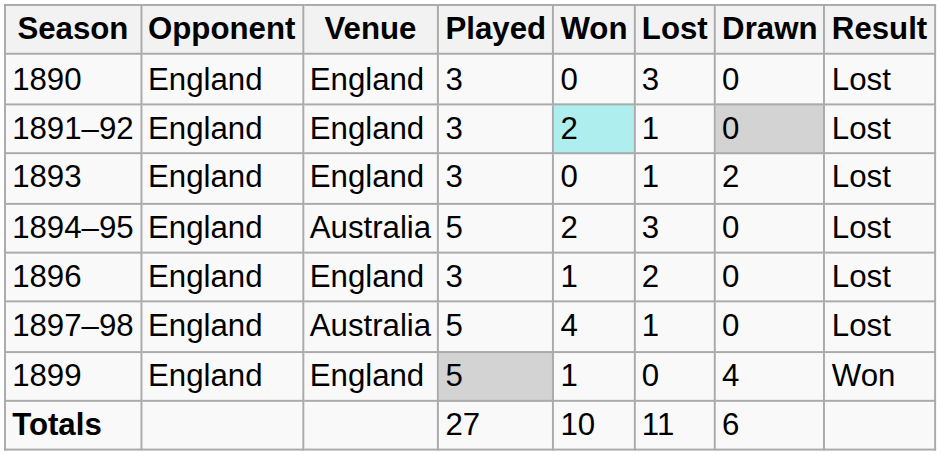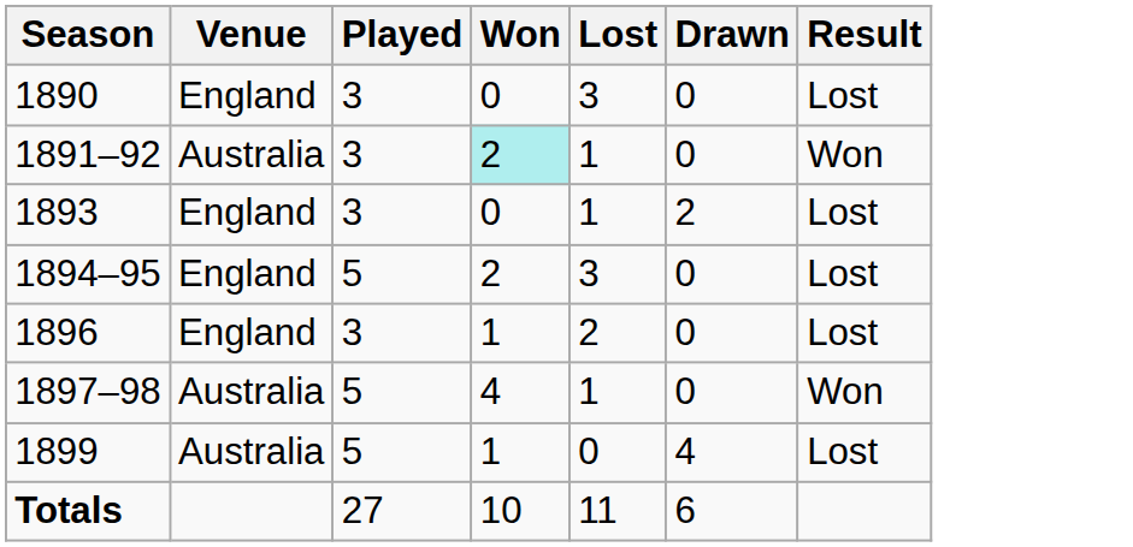 <table class="wikitable">
 <tr style="background:#efefef;">
 <th>Season</th>
-<th>Opponent</th>
 <th>Venue</th>
 <th>Played</th>
 <th>Won</th>
 <th>Lost</th>
 <th>Drawn</th>
 <th>Result</th>
 </tr>
 <tr>
 <td>1890</td>
 <td>England</td>
-<td>England</td>
 <td>3</td>
 <td>0</td>
 <td>3</td>
 <td>0</td>
 <td>Lost</td>
 </tr>
 <tr>
 <td>1891–92</td>
-<td>England</td>
-<td>England</td>
+<td>Australia</td>
 <td>3</td>
 <td style="background: paleturquoise;">2</td>
 <td>1</td>
-<td style="background: lightgrey;">0</td>
-<td>Lost</td>
+<td>0</td>
+<td>Won</td>
 </tr>
 <tr>
 <td>1893</td>
-<td>England</td>
 <td>England</td>
 <td>3</td>
 <td>0</td>
 <td>1</td>
 <td>2</td>
 <td>Lost</td>
 </tr>
 <tr>
 <td>1894–95</td>
 <td>England</td>
-<td>Australia</td>
 <td>5</td>
 <td>2</td>
 <td>3</td>
 <td>0</td>
 <td>Lost</td>
 </tr>
 <tr>
 <td>1896</td>
 <td>England</td>
-<td>England</td>
 <td>3</td>
 <td>1</td>
 <td>2</td>
 <td>0</td>
 <td>Lost</td>
 </tr>
 <tr>
 <td>1897–98</td>
-<td>England</td>
 <td>Australia</td>
 <td>5</td>
 <td>4</td>
 <td>1</td>
 <td>0</td>
+<td>Won</td>
+</tr>
+<tr>
+<td>1899</td>
+<td>Australia</td>
+<td>5</td>
+<td>1</td>
+<td>0</td>
+<td>4</td>
 <td>Lost</td>
 </tr>
 <tr>
-<td>1899</td>
-<td>England</td>
-<td>England</td>
-<td style="background: lightgrey;">5</td>
-<td>1</td>
-<td>0</td>
-<td>4</td>
-<td>Won</td>
-</tr>
-<tr>
 <td><strong>Totals</strong></td>
-<td></td>
 <td></td>
 <td>27</td>
 <td>10</td>
 <td>11</td>
 <td>6</td>
 <td></td>
 </tr>
 </table>
